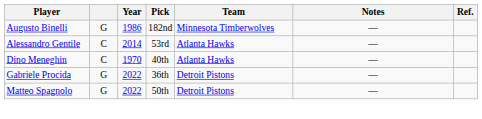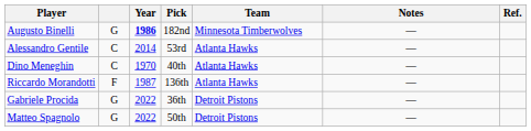 <table class="wikitable sortable" style="font-size:95%">
 <tr>
 <th width="18%">Player</th>
 <th width=" 6%" class="unsortable"></th>
 <th width=" 6%">Year</th>
 <th width=" 6%" data-sort-type="number">Pick</th>
 <th width="25%">Team</th>
 <th width="34%" class="unsortable">Notes</th>
 <th width=" 5%" class="unsortable">Ref.</th>
 </tr>
 <tr>
 <td data-sort-value="Binelli, Augusto"><a href='#'>Augusto Binelli</a></td>
 <td align="center">G</td>
-<td align="center"><a href='#'>1986</a></td>
+<td align="center"><strong><a href='#'>1986</a></strong></td>
 <td align="center">182nd</td>
 <td><a href='#'>Minnesota Timberwolves</a></td>
 <td align="center">—</td>
 <td align="center"></td>
 </tr>
 <tr>
 <td data-sort-value="Gentile, Alessandro"><a href='#'>Alessandro Gentile</a></td>
 <td align="center">C</td>
 <td align="center"><a href='#'>2014</a></td>
 <td align="center">53rd</td>
 <td><a href='#'>Atlanta Hawks</a></td>
 <td align="center">—</td>
 <td align="center"></td>
 </tr>
 <tr>
 <td data-sort-value="Meneghin, Dino"><a href='#'>Dino Meneghin</a></td>
 <td align="center">C</td>
 <td align="center"><a href='#'>1970</a></td>
 <td align="center">40th</td>
 <td><a href='#'>Atlanta Hawks</a></td>
 <td align="center">—</td>
 <td align="center"></td>
 </tr>
 <tr>
+<td data-sort-value="Morandotti, Riccardo"><a href='#'>Riccardo Morandotti</a></td>
+<td align="center">F</td>
+<td align="center"><a href='#'>1987</a></td>
+<td align="center">136th</td>
+<td><a href='#'>Atlanta Hawks</a></td>
+<td align="center">—</td>
+<td align="center"></td>
+</tr>
+<tr>
 <td data-sort-value="Procida, Gabriele"><a href='#'>Gabriele Procida</a></td>
 <td align="center">G</td>
 <td align="center"><a href='#'>2022</a></td>
 <td align="center">36th</td>
 <td><a href='#'>Detroit Pistons</a></td>
 <td align="center">—</td>
 <td align="center"></td>
 </tr>
 <tr>
 <td data-sort-value="Spagnolo, Matteo"><a href='#'>Matteo Spagnolo</a></td>
 <td align="center">G</td>
 <td align="center"><a href='#'>2022</a></td>
 <td align="center">50th</td>
 <td><a href='#'>Detroit Pistons</a></td>
 <td align="center">—</td>
 <td align="center"></td>
 </tr>
 </table>
